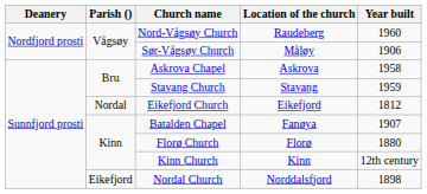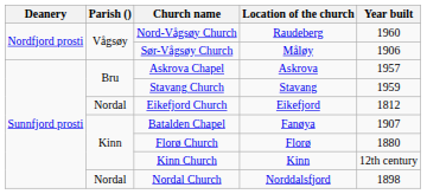 <table class="wikitable" style="text-align:center">
 <tr>
 <th>Deanery </th>
 <th>Parish ()</th>
 <th>Church name</th>
 <th>Location of the church</th>
 <th>Year built</th>
 </tr>
 <tr>
 <td rowspan="2"><a href='#'>Nordfjord prosti</a></td>
 <td rowspan="2">Vågsøy</td>
 <td><a href='#'>Nord-Vågsøy Church</a></td>
 <td><a href='#'>Raudeberg</a></td>
 <td>1960</td>
 </tr>
 <tr>
 <td><a href='#'>Sør-Vågsøy Church</a></td>
 <td><a href='#'>Måløy</a></td>
 <td>1906</td>
 </tr>
 <tr>
 <td rowspan="7"><a href='#'>Sunnfjord prosti</a></td>
 <td rowspan="2">Bru</td>
 <td><a href='#'>Askrova Chapel</a></td>
 <td><a href='#'>Askrova</a></td>
-<td>1958</td>
+<td>1957</td>
 </tr>
 <tr>
 <td><a href='#'>Stavang Church</a></td>
 <td><a href='#'>Stavang</a></td>
 <td>1959</td>
 </tr>
 <tr>
 <td>Nordal</td>
 <td><a href='#'>Eikefjord Church</a></td>
 <td><a href='#'>Eikefjord</a></td>
 <td>1812</td>
 </tr>
 <tr>
 <td rowspan="3">Kinn</td>
 <td><a href='#'>Batalden Chapel</a></td>
 <td><a href='#'>Fanøya</a></td>
 <td>1907</td>
 </tr>
 <tr>
 <td><a href='#'>Florø Church</a></td>
 <td><a href='#'>Florø</a></td>
 <td>1880</td>
 </tr>
 <tr>
 <td><a href='#'>Kinn Church</a></td>
 <td><a href='#'>Kinn</a></td>
 <td>12th century</td>
 </tr>
 <tr>
-<td>Eikefjord</td>
+<td>Nordal</td>
 <td><a href='#'>Nordal Church</a></td>
 <td><a href='#'>Norddalsfjord</a></td>
 <td>1898</td>
 </tr>
 </table>
